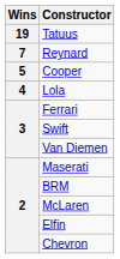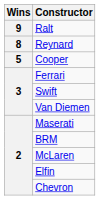 <table class="wikitable" style="font-size: 95%;">
 <tr>
 <th>Wins</th>
 <th>Constructor</th>
 </tr>
 <tr>
-<th>19</th>
-<td> <a href='#'>Tatuus</a></td>
+<th>9</th>
+<td> <a href='#'>Ralt</a></td>
 </tr>
 <tr>
-<th>7</th>
+<th>8</th>
 <td> <a href='#'>Reynard</a></td>
 </tr>
 <tr>
 <th>5</th>
 <td> <a href='#'>Cooper</a></td>
-</tr>
-<tr>
-<th>4</th>
-<td> <a href='#'>Lola</a></td>
 </tr>
 <tr>
 <th rowspan="3">3</th>
 <td> <a href='#'>Ferrari</a></td>
 </tr>
 <tr>
 <td> <a href='#'>Swift</a></td>
 </tr>
 <tr>
 <td> <a href='#'>Van Diemen</a></td>
 </tr>
 <tr>
 <th rowspan="5">2</th>
 <td> <a href='#'>Maserati</a></td>
 </tr>
 <tr>
 <td> <a href='#'>BRM</a></td>
 </tr>
 <tr>
 <td> <a href='#'>McLaren</a></td>
 </tr>
 <tr>
 <td> <a href='#'>Elfin</a></td>
 </tr>
 <tr>
 <td> <a href='#'>Chevron</a></td>
 </tr>
 </table>
